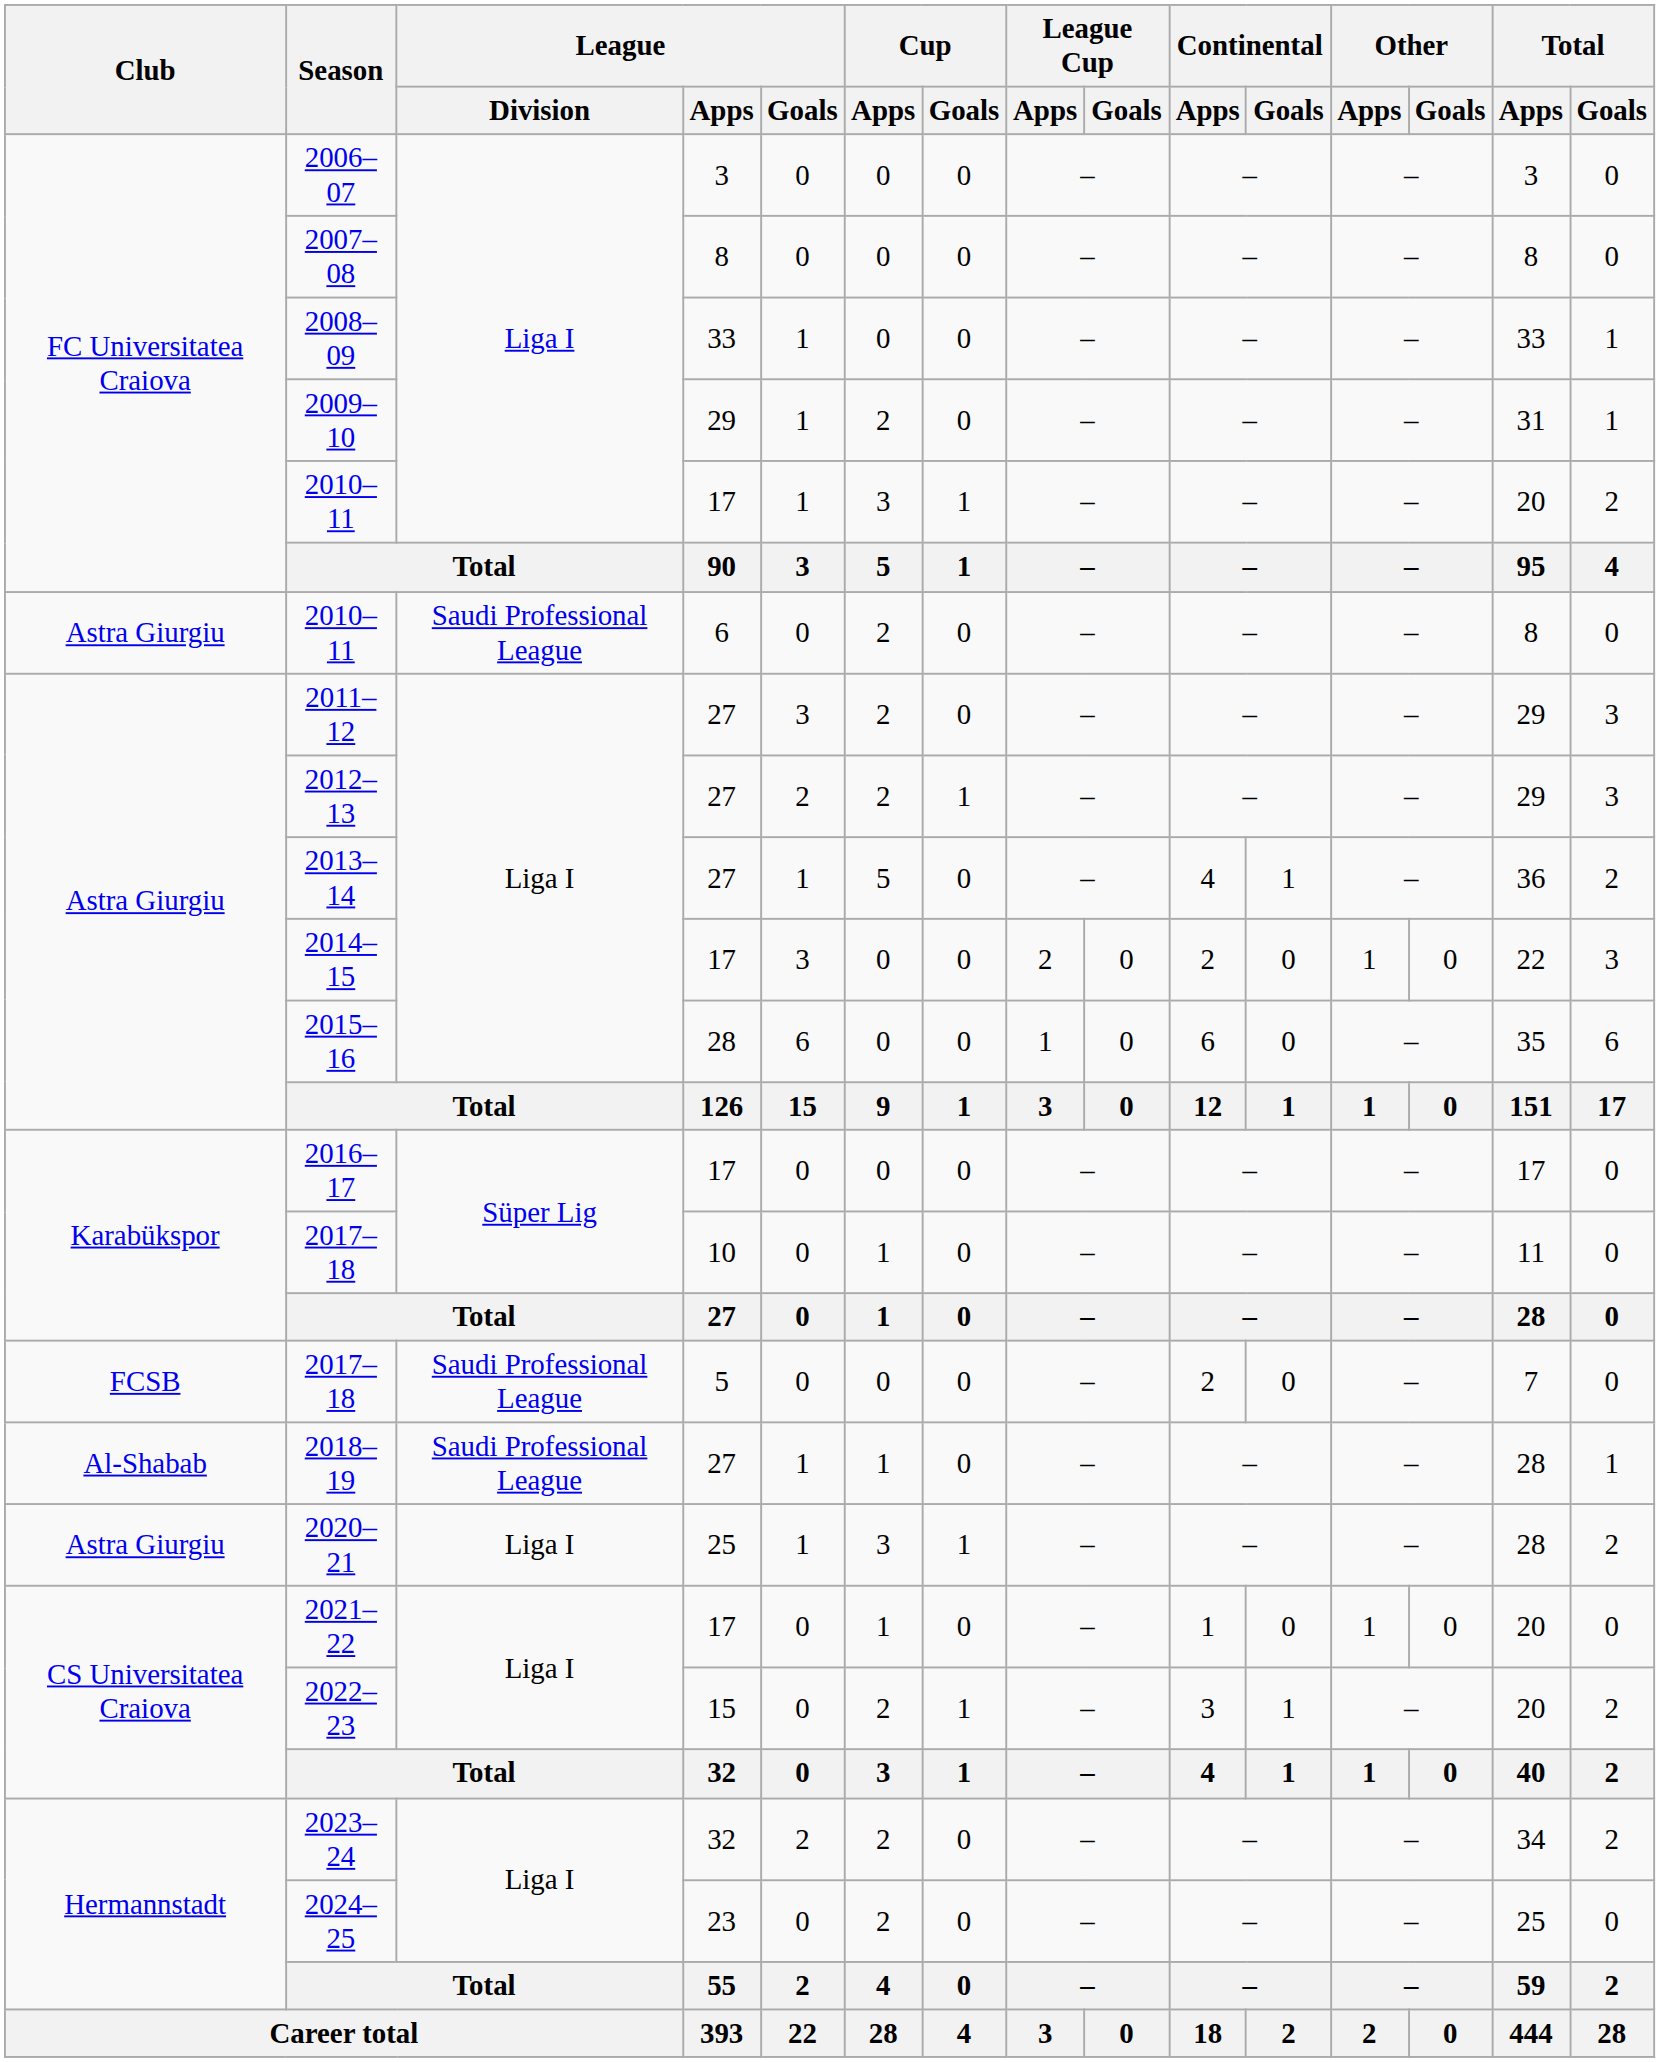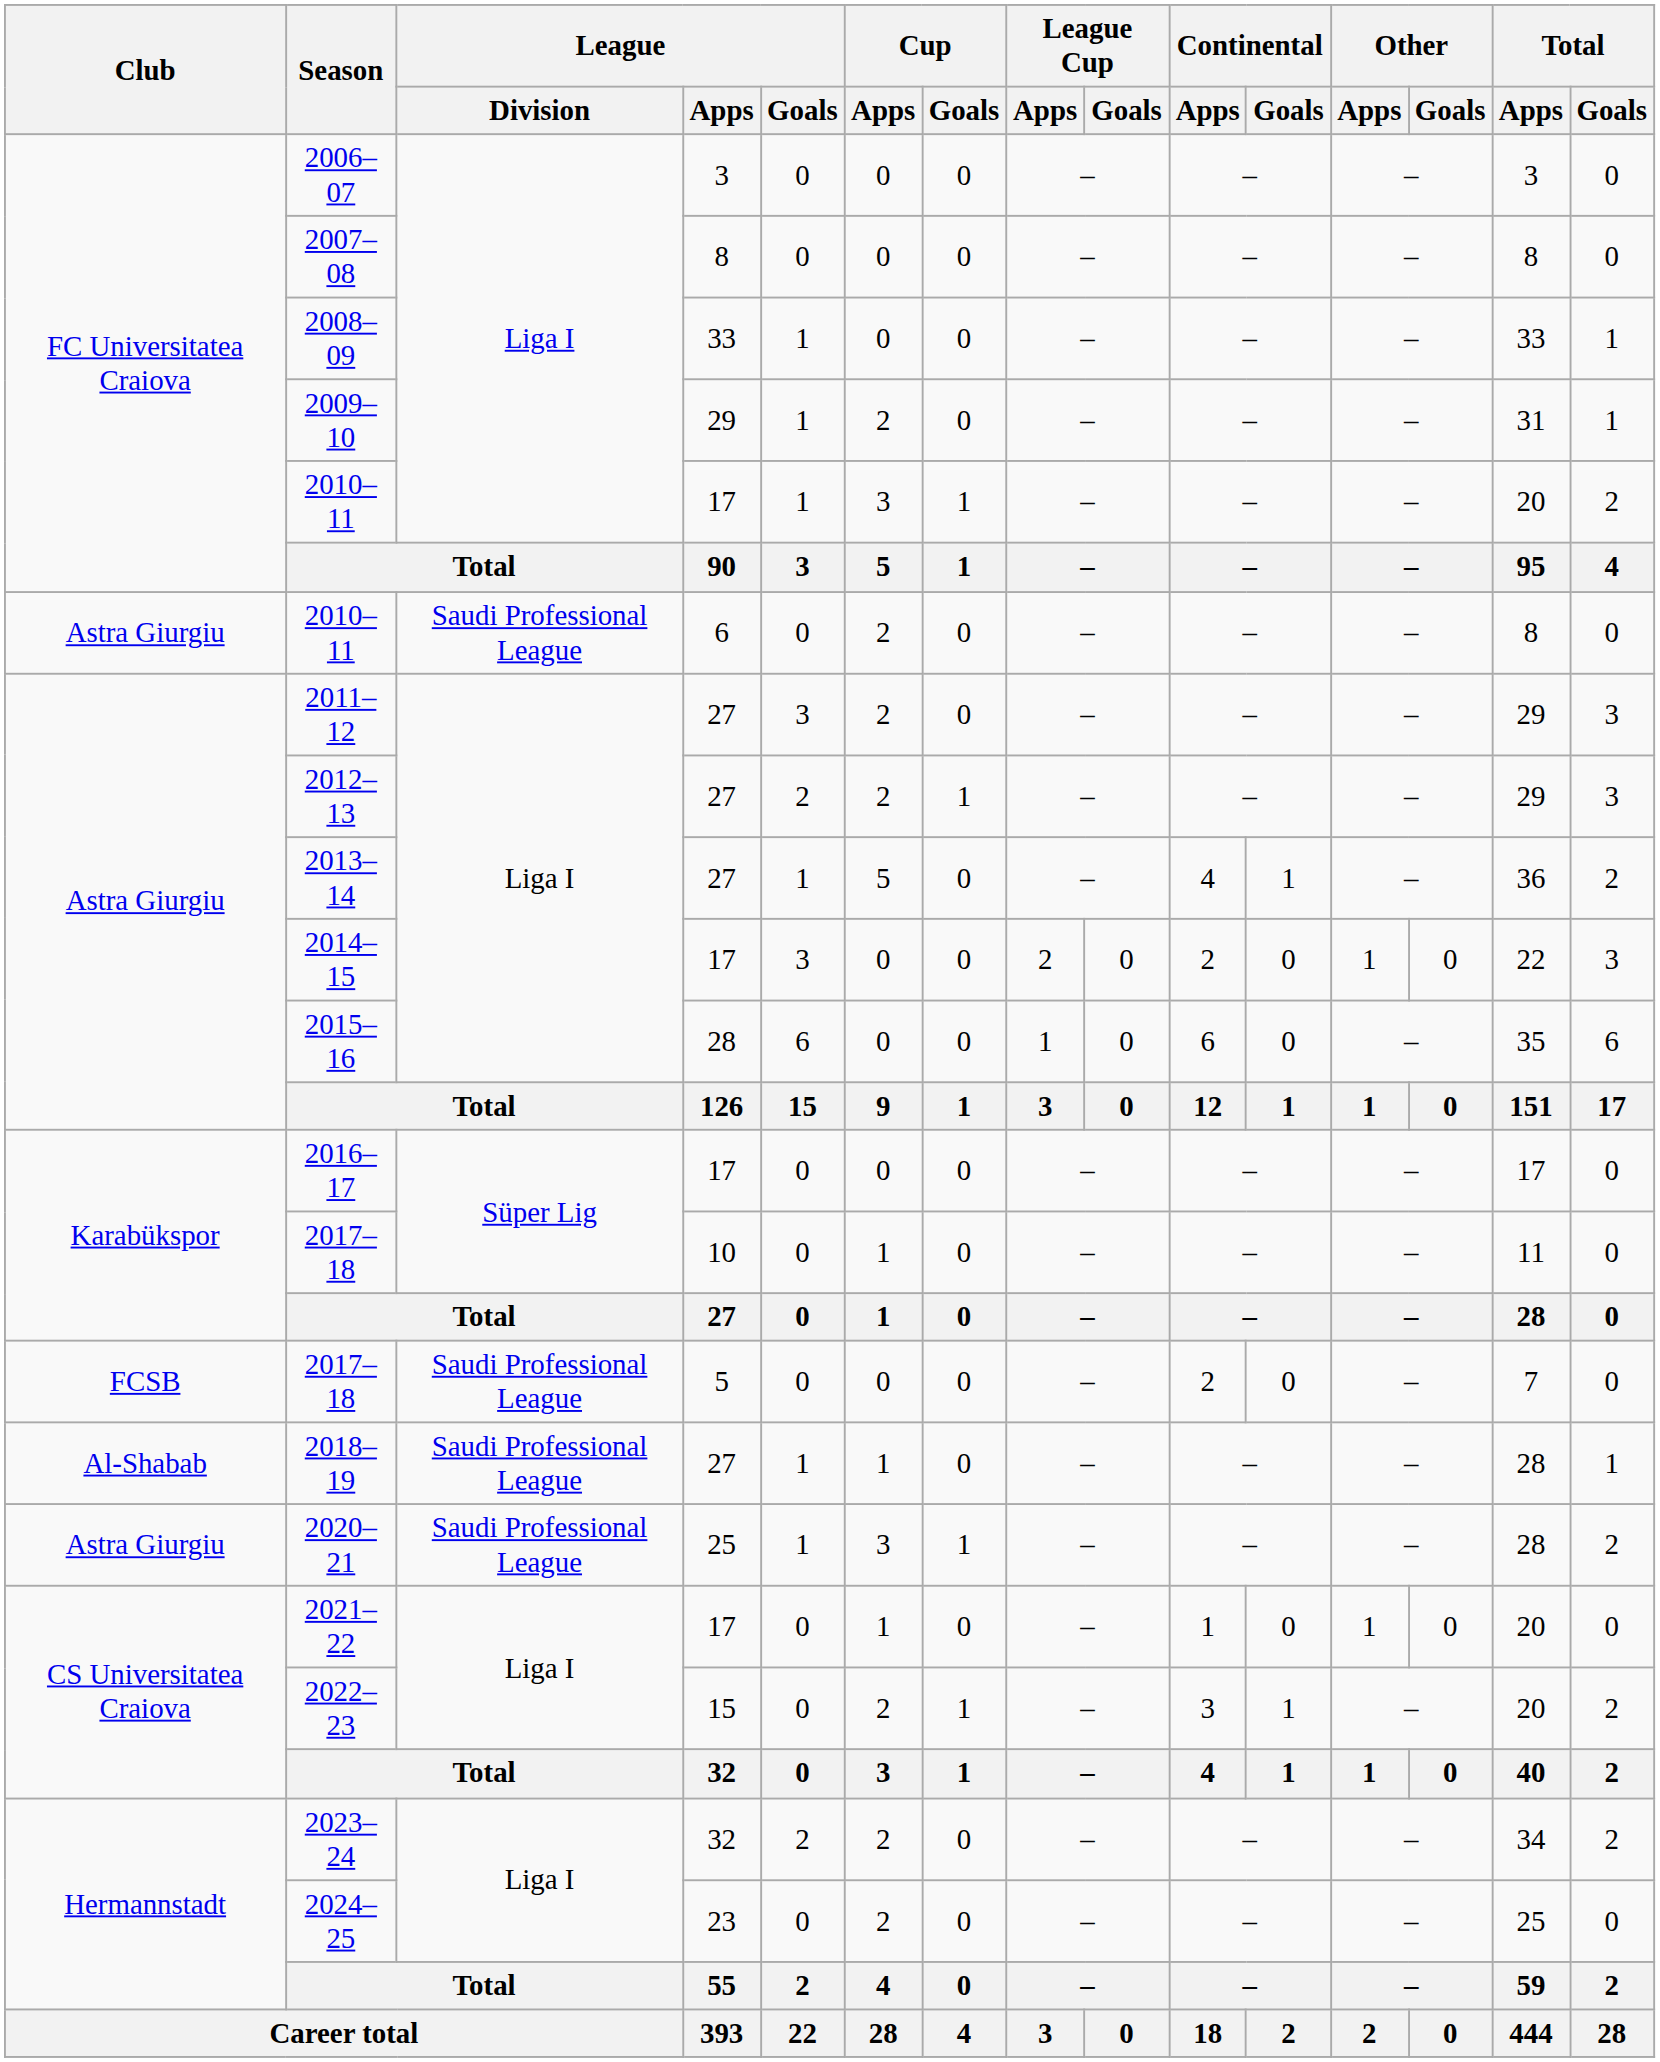 <table class="wikitable" style="font-size:95%; text-align: center;">
 <tr>
 <th rowspan="2">Club</th>
 <th rowspan="2">Season</th>
 <th colspan="3">League</th>
 <th colspan="2">Cup</th>
 <th colspan="2">League Cup</th>
 <th colspan="2">Continental</th>
 <th colspan="2">Other</th>
 <th colspan="3">Total</th>
 </tr>
 <tr>
 <th>Division</th>
 <th>Apps</th>
 <th>Goals</th>
 <th>Apps</th>
 <th>Goals</th>
 <th>Apps</th>
 <th>Goals</th>
 <th>Apps</th>
 <th>Goals</th>
 <th>Apps</th>
 <th>Goals</th>
 <th>Apps</th>
 <th>Goals</th>
 </tr>
 <tr>
 <td rowspan="6"><a href='#'>FC Universitatea Craiova</a></td>
 <td><a href='#'>2006–07</a></td>
 <td rowspan="5"><a href='#'>Liga I</a></td>
 <td>3</td>
 <td>0</td>
 <td>0</td>
 <td>0</td>
 <td colspan="2">–</td>
 <td colspan="2">–</td>
 <td colspan="2">–</td>
 <td>3</td>
 <td>0</td>
 </tr>
 <tr>
 <td><a href='#'>2007–08</a></td>
 <td>8</td>
 <td>0</td>
 <td>0</td>
 <td>0</td>
 <td colspan="2">–</td>
 <td colspan="2">–</td>
 <td colspan="2">–</td>
 <td>8</td>
 <td>0</td>
 </tr>
 <tr>
 <td><a href='#'>2008–09</a></td>
 <td>33</td>
 <td>1</td>
 <td>0</td>
 <td>0</td>
 <td colspan="2">–</td>
 <td colspan="2">–</td>
 <td colspan="2">–</td>
 <td>33</td>
 <td>1</td>
 </tr>
 <tr>
 <td><a href='#'>2009–10</a></td>
 <td>29</td>
 <td>1</td>
 <td>2</td>
 <td>0</td>
 <td colspan="2">–</td>
 <td colspan="2">–</td>
 <td colspan="2">–</td>
 <td>31</td>
 <td>1</td>
 </tr>
 <tr>
 <td><a href='#'>2010–11</a></td>
 <td>17</td>
 <td>1</td>
 <td>3</td>
 <td>1</td>
 <td colspan="2">–</td>
 <td colspan="2">–</td>
 <td colspan="2">–</td>
 <td>20</td>
 <td>2</td>
 </tr>
 <tr>
 <th colspan="2">Total</th>
 <th>90</th>
 <th>3</th>
 <th>5</th>
 <th>1</th>
 <th colspan="2">–</th>
 <th colspan="2">–</th>
 <th colspan="2">–</th>
 <th>95</th>
 <th>4</th>
 </tr>
 <tr>
 <td><a href='#'>Astra Giurgiu</a></td>
 <td><a href='#'>2010–11</a></td>
 <td rowspan="1"><a href='#'>Saudi Professional League</a></td>
 <td>6</td>
 <td>0</td>
 <td>2</td>
 <td>0</td>
 <td colspan="2">–</td>
 <td colspan="2">–</td>
 <td colspan="2">–</td>
 <td>8</td>
 <td>0</td>
 </tr>
 <tr>
 <td rowspan="6"><a href='#'>Astra Giurgiu</a></td>
 <td><a href='#'>2011–12</a></td>
 <td rowspan="5">Liga I</td>
 <td>27</td>
 <td>3</td>
 <td>2</td>
 <td>0</td>
 <td colspan="2">–</td>
 <td colspan="2">–</td>
 <td colspan="2">–</td>
 <td>29</td>
 <td>3</td>
 </tr>
 <tr>
 <td><a href='#'>2012–13</a></td>
 <td>27</td>
 <td>2</td>
 <td>2</td>
 <td>1</td>
 <td colspan="2">–</td>
 <td colspan="2">–</td>
 <td colspan="2">–</td>
 <td>29</td>
 <td>3</td>
 </tr>
 <tr>
 <td><a href='#'>2013–14</a></td>
 <td>27</td>
 <td>1</td>
 <td>5</td>
 <td>0</td>
 <td colspan="2">–</td>
 <td>4</td>
 <td>1</td>
 <td colspan="2">–</td>
 <td>36</td>
 <td>2</td>
 </tr>
 <tr>
 <td><a href='#'>2014–15</a></td>
 <td>17</td>
 <td>3</td>
 <td>0</td>
 <td>0</td>
 <td>2</td>
 <td>0</td>
 <td>2</td>
 <td>0</td>
 <td>1</td>
 <td>0</td>
 <td>22</td>
 <td>3</td>
 </tr>
 <tr>
 <td><a href='#'>2015–16</a></td>
 <td>28</td>
 <td>6</td>
 <td>0</td>
 <td>0</td>
 <td>1</td>
 <td>0</td>
 <td>6</td>
 <td>0</td>
 <td colspan="2">–</td>
 <td>35</td>
 <td>6</td>
 </tr>
 <tr>
 <th colspan="2">Total</th>
 <th>126</th>
 <th>15</th>
 <th>9</th>
 <th>1</th>
 <th>3</th>
 <th>0</th>
 <th>12</th>
 <th>1</th>
 <th>1</th>
 <th>0</th>
 <th>151</th>
 <th>17</th>
 </tr>
 <tr>
 <td rowspan="3"><a href='#'>Karabükspor</a></td>
 <td><a href='#'>2016–17</a></td>
 <td rowspan="2"><a href='#'>Süper Lig</a></td>
 <td>17</td>
 <td>0</td>
 <td>0</td>
 <td>0</td>
 <td colspan="2">–</td>
 <td colspan="2">–</td>
 <td colspan="2">–</td>
 <td>17</td>
 <td>0</td>
 </tr>
 <tr>
 <td><a href='#'>2017–18</a></td>
 <td>10</td>
 <td>0</td>
 <td>1</td>
 <td>0</td>
 <td colspan="2">–</td>
 <td colspan="2">–</td>
 <td colspan="2">–</td>
 <td>11</td>
 <td>0</td>
 </tr>
 <tr>
 <th colspan="2">Total</th>
 <th>27</th>
 <th>0</th>
 <th>1</th>
 <th>0</th>
 <th colspan="2">–</th>
 <th colspan="2">–</th>
 <th colspan="2">–</th>
 <th>28</th>
 <th>0</th>
 </tr>
 <tr>
 <td><a href='#'>FCSB</a></td>
 <td><a href='#'>2017–18</a></td>
 <td rowspan="1"><a href='#'>Saudi Professional League</a></td>
 <td>5</td>
 <td>0</td>
 <td>0</td>
 <td>0</td>
 <td colspan="2">–</td>
 <td>2</td>
 <td>0</td>
 <td colspan="2">–</td>
 <td>7</td>
 <td>0</td>
 </tr>
 <tr>
 <td><a href='#'>Al-Shabab</a></td>
 <td><a href='#'>2018–19</a></td>
 <td rowspan="1"><a href='#'>Saudi Professional League</a></td>
 <td>27</td>
 <td>1</td>
 <td>1</td>
 <td>0</td>
 <td colspan="2">–</td>
 <td colspan="2">–</td>
 <td colspan="2">–</td>
 <td>28</td>
 <td>1</td>
 </tr>
 <tr>
 <td><a href='#'>Astra Giurgiu</a></td>
 <td><a href='#'>2020–21</a></td>
-<td rowspan="1">Liga I</td>
+<td rowspan="1"><a href='#'>Saudi Professional League</a></td>
 <td>25</td>
 <td>1</td>
 <td>3</td>
 <td>1</td>
 <td colspan="2">–</td>
 <td colspan="2">–</td>
 <td colspan="2">–</td>
 <td>28</td>
 <td>2</td>
 </tr>
 <tr>
 <td rowspan="3"><a href='#'>CS Universitatea Craiova</a></td>
 <td><a href='#'>2021–22</a></td>
 <td rowspan="2">Liga I</td>
 <td>17</td>
 <td>0</td>
 <td>1</td>
 <td>0</td>
 <td colspan="2">–</td>
 <td>1</td>
 <td>0</td>
 <td>1</td>
 <td>0</td>
 <td>20</td>
 <td>0</td>
 </tr>
 <tr>
 <td><a href='#'>2022–23</a></td>
 <td>15</td>
 <td>0</td>
 <td>2</td>
 <td>1</td>
 <td colspan="2">–</td>
 <td>3</td>
 <td>1</td>
 <td colspan="2">–</td>
 <td>20</td>
 <td>2</td>
 </tr>
 <tr>
 <th colspan="2">Total</th>
 <th>32</th>
 <th>0</th>
 <th>3</th>
 <th>1</th>
 <th colspan="2">–</th>
 <th>4</th>
 <th>1</th>
 <th>1</th>
 <th>0</th>
 <th>40</th>
 <th>2</th>
 </tr>
 <tr>
 <td rowspan="3"><a href='#'>Hermannstadt</a></td>
 <td><a href='#'>2023–24</a></td>
 <td rowspan="2">Liga I</td>
 <td>32</td>
 <td>2</td>
 <td>2</td>
 <td>0</td>
 <td colspan="2">–</td>
 <td colspan="2">–</td>
 <td colspan="2">–</td>
 <td>34</td>
 <td>2</td>
 </tr>
 <tr>
 <td><a href='#'>2024–25</a></td>
 <td>23</td>
 <td>0</td>
 <td>2</td>
 <td>0</td>
 <td colspan="2">–</td>
 <td colspan="2">–</td>
 <td colspan="2">–</td>
 <td>25</td>
 <td>0</td>
 </tr>
 <tr>
 <th colspan="2">Total</th>
 <th>55</th>
 <th>2</th>
 <th>4</th>
 <th>0</th>
 <th colspan="2">–</th>
 <th colspan="2">–</th>
 <th colspan="2">–</th>
 <th>59</th>
 <th>2</th>
 </tr>
 <tr>
 <th colspan="3">Career total</th>
 <th>393</th>
 <th>22</th>
 <th>28</th>
 <th>4</th>
 <th>3</th>
 <th>0</th>
 <th>18</th>
 <th>2</th>
 <th>2</th>
 <th>0</th>
 <th>444</th>
 <th>28</th>
 </tr>
 </table>
